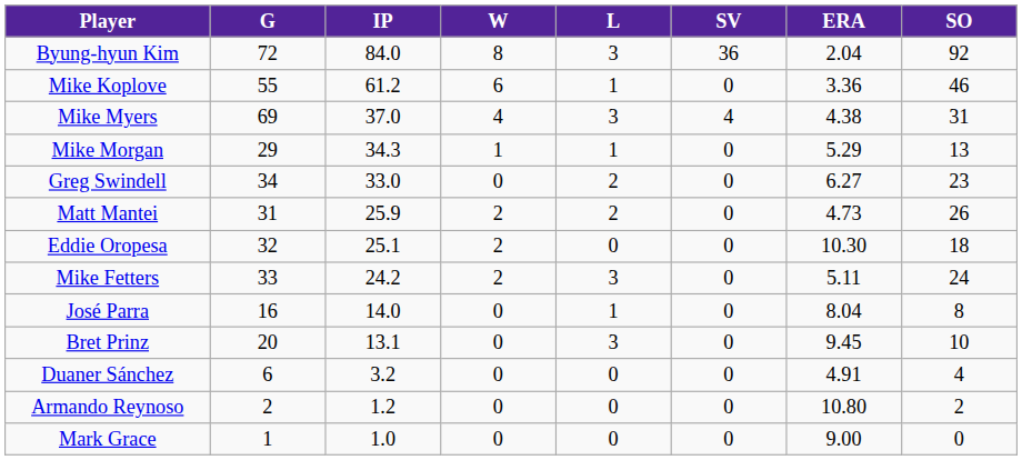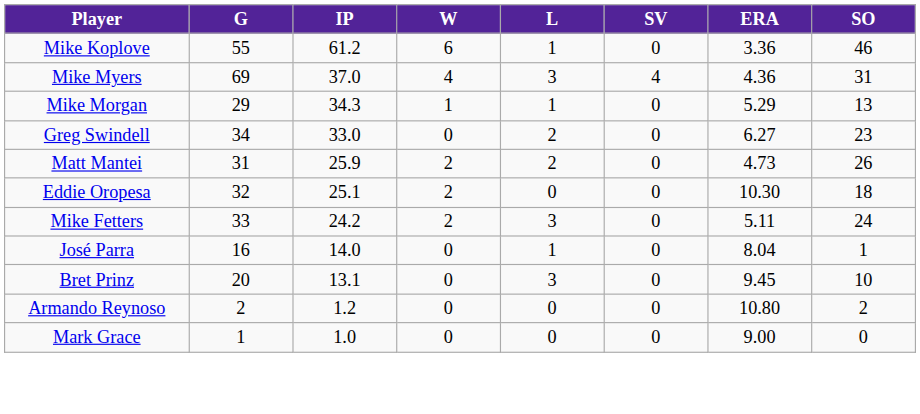 <table class="wikitable sortable" style="text-align:center;">
 <tr>
 <th style="background:#522398;color:white;" width="16%">Player</th>
 <th style="background:#522398;color:white;" width="9%">G</th>
 <th style="background:#522398;color:white;" width="9%">IP</th>
 <th style="background:#522398;color:white;" width="9%">W</th>
 <th style="background:#522398;color:white;" width="9%">L</th>
 <th style="background:#522398;color:white;" width="9%">SV</th>
 <th style="background:#522398;color:white;" width="9%">ERA</th>
 <th style="background:#522398;color:white;" width="9%">SO</th>
-</tr>
-<tr>
-<td><a href='#'>Byung-hyun Kim</a></td>
-<td>72</td>
-<td>84.0</td>
-<td>8</td>
-<td>3</td>
-<td>36</td>
-<td>2.04</td>
-<td>92</td>
 </tr>
 <tr>
 <td><a href='#'>Mike Koplove</a></td>
 <td>55</td>
 <td>61.2</td>
 <td>6</td>
 <td>1</td>
 <td>0</td>
 <td>3.36</td>
 <td>46</td>
 </tr>
 <tr>
 <td><a href='#'>Mike Myers</a></td>
 <td>69</td>
 <td>37.0</td>
 <td>4</td>
 <td>3</td>
 <td>4</td>
-<td>4.38</td>
+<td>4.36</td>
 <td>31</td>
 </tr>
 <tr>
 <td><a href='#'>Mike Morgan</a></td>
 <td>29</td>
 <td>34.3</td>
 <td>1</td>
 <td>1</td>
 <td>0</td>
 <td>5.29</td>
 <td>13</td>
 </tr>
 <tr>
 <td><a href='#'>Greg Swindell</a></td>
 <td>34</td>
 <td>33.0</td>
 <td>0</td>
 <td>2</td>
 <td>0</td>
 <td>6.27</td>
 <td>23</td>
 </tr>
 <tr>
 <td><a href='#'>Matt Mantei</a></td>
 <td>31</td>
 <td>25.9</td>
 <td>2</td>
 <td>2</td>
 <td>0</td>
 <td>4.73</td>
 <td>26</td>
 </tr>
 <tr>
 <td><a href='#'>Eddie Oropesa</a></td>
 <td>32</td>
 <td>25.1</td>
 <td>2</td>
 <td>0</td>
 <td>0</td>
 <td>10.30</td>
 <td>18</td>
 </tr>
 <tr>
 <td><a href='#'>Mike Fetters</a></td>
 <td>33</td>
 <td>24.2</td>
 <td>2</td>
 <td>3</td>
 <td>0</td>
 <td>5.11</td>
 <td>24</td>
 </tr>
 <tr>
 <td><a href='#'>José Parra</a></td>
 <td>16</td>
 <td>14.0</td>
 <td>0</td>
 <td>1</td>
 <td>0</td>
 <td>8.04</td>
-<td>8</td>
+<td>1</td>
 </tr>
 <tr>
 <td><a href='#'>Bret Prinz</a></td>
 <td>20</td>
 <td>13.1</td>
 <td>0</td>
 <td>3</td>
 <td>0</td>
 <td>9.45</td>
 <td>10</td>
-</tr>
-<tr>
-<td><a href='#'>Duaner Sánchez</a></td>
-<td>6</td>
-<td>3.2</td>
-<td>0</td>
-<td>0</td>
-<td>0</td>
-<td>4.91</td>
-<td>4</td>
 </tr>
 <tr>
 <td><a href='#'>Armando Reynoso</a></td>
 <td>2</td>
 <td>1.2</td>
 <td>0</td>
 <td>0</td>
 <td>0</td>
 <td>10.80</td>
 <td>2</td>
 </tr>
 <tr>
 <td><a href='#'>Mark Grace</a></td>
 <td>1</td>
 <td>1.0</td>
 <td>0</td>
 <td>0</td>
 <td>0</td>
 <td>9.00</td>
 <td>0</td>
 </tr>
 </table>
